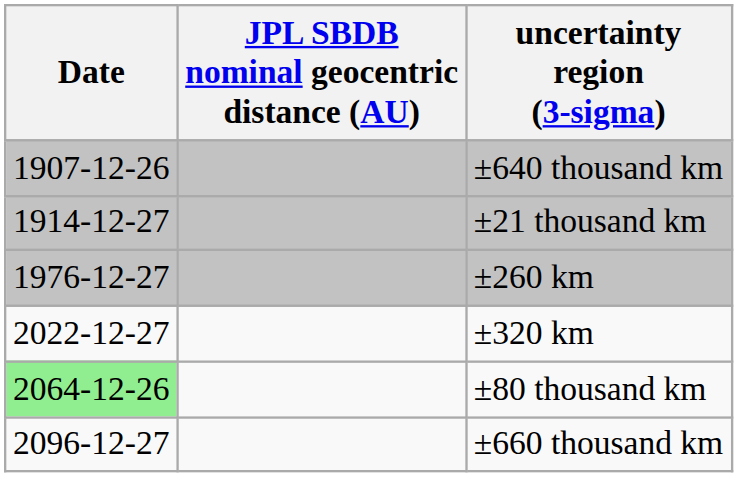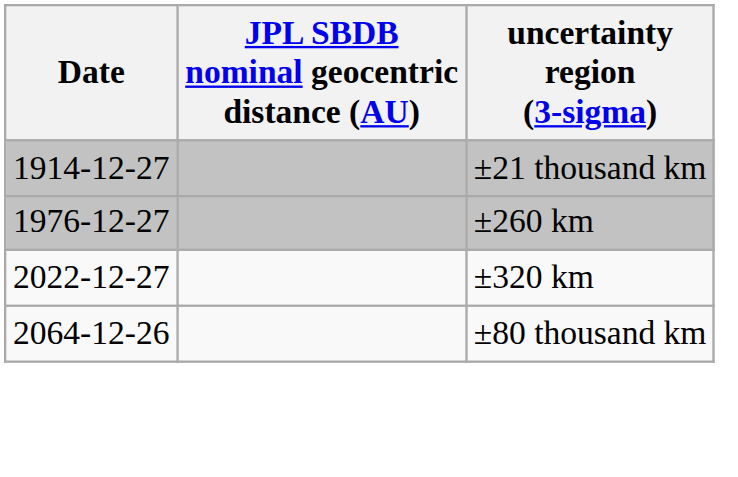 <table class="wikitable sortable" style="font-size: 0.9em;">
 <tr>
 <th>Date</th>
 <th><a href='#'>JPL SBDB</a><br><a href='#'>nominal</a> geocentric<br>distance (<a href='#'>AU</a>)</th>
 <th class=unsortable>uncertainty<br>region<br>(<a href='#'>3-sigma</a>)</th>
-</tr>
-<tr bgcolor=#c2c2c2>
-<td>1907-12-26</td>
-<td></td>
-<td>±640 thousand km</td>
 </tr>
 <tr bgcolor=#c2c2c2>
 <td>1914-12-27</td>
 <td></td>
 <td>±21 thousand km</td>
 </tr>
 <tr bgcolor=#c2c2c2>
 <td>1976-12-27</td>
 <td></td>
 <td>±260 km</td>
 </tr>
 <tr>
 <td>2022-12-27</td>
 <td></td>
 <td>±320 km</td>
 </tr>
 <tr>
-<td style="background: lightgreen;">2064-12-26</td>
+<td>2064-12-26</td>
 <td></td>
 <td>±80 thousand km</td>
 </tr>
-<tr>
-<td>2096-12-27</td>
-<td></td>
-<td>±660 thousand km</td>
-</tr>
 </table>
